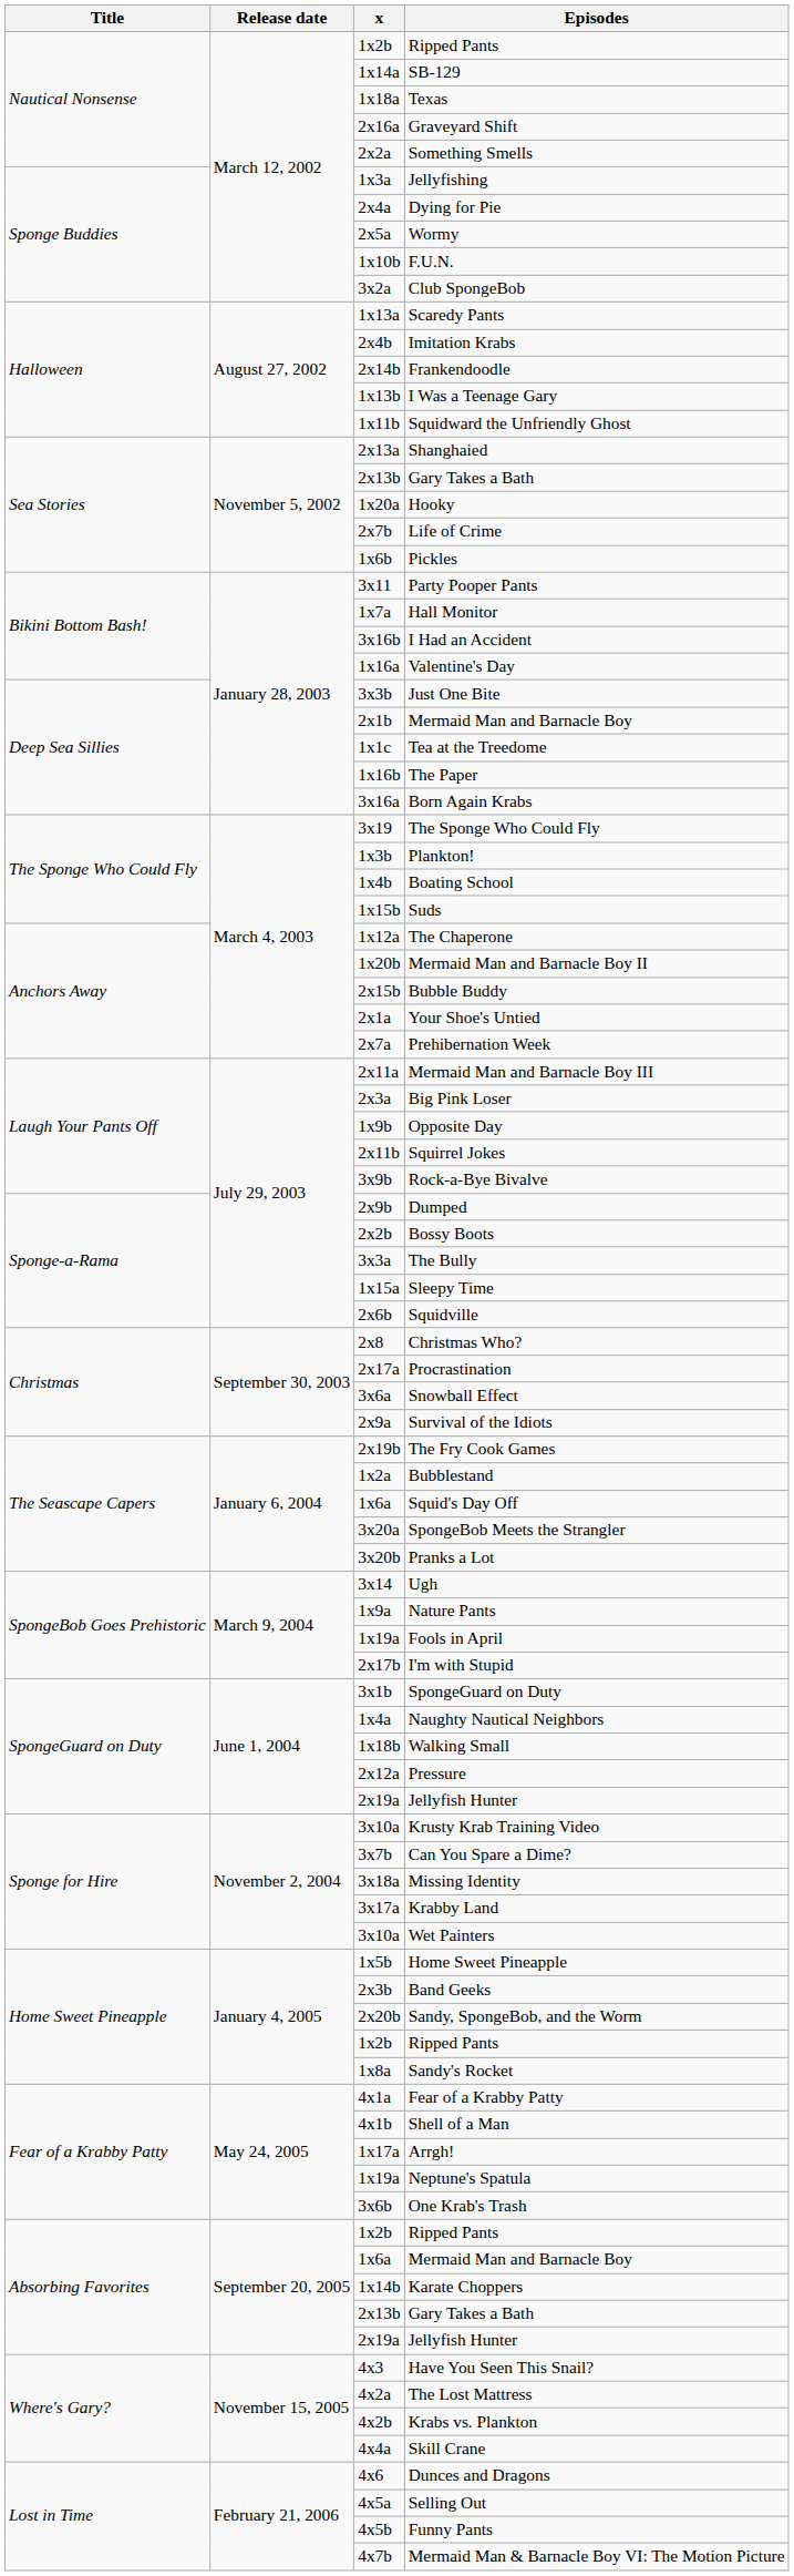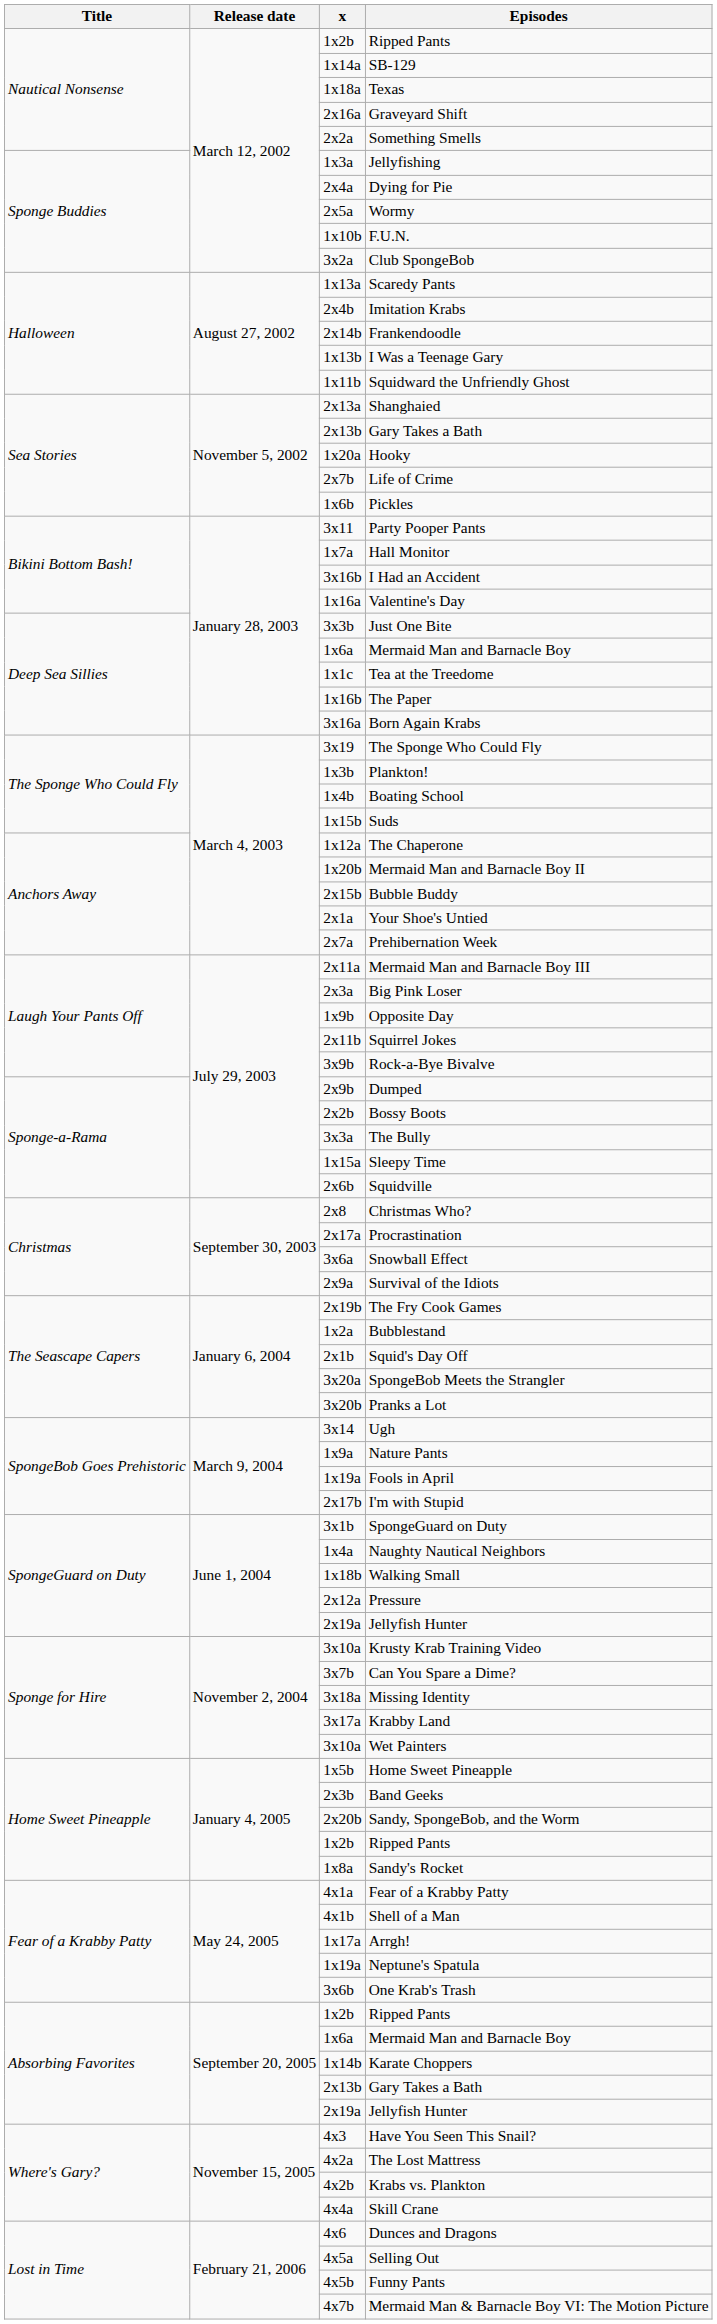 <table class="wikitable">
 <tr>
 <th>Title</th>
 <th>Release date</th>
 <th>x</th>
 <th>Episodes</th>
 </tr>
 <tr>
 <td rowspan="5"><em>Nautical Nonsense</em></td>
 <td rowspan="10">March 12, 2002</td>
 <td>1x2b</td>
 <td>Ripped Pants</td>
 </tr>
 <tr>
 <td>1x14a</td>
 <td>SB-129</td>
 </tr>
 <tr>
 <td>1x18a</td>
 <td>Texas</td>
 </tr>
 <tr>
 <td>2x16a</td>
 <td>Graveyard Shift</td>
 </tr>
 <tr>
 <td>2x2a</td>
 <td>Something Smells</td>
 </tr>
 <tr>
 <td rowspan="5"><em>Sponge Buddies</em></td>
 <td>1x3a</td>
 <td>Jellyfishing</td>
 </tr>
 <tr>
 <td>2x4a</td>
 <td>Dying for Pie</td>
 </tr>
 <tr>
 <td>2x5a</td>
 <td>Wormy</td>
 </tr>
 <tr>
 <td>1x10b</td>
 <td>F.U.N.</td>
 </tr>
 <tr>
 <td>3x2a</td>
 <td>Club SpongeBob</td>
 </tr>
 <tr>
 <td rowspan="5"><em>Halloween</em></td>
 <td rowspan="5">August 27, 2002</td>
 <td>1x13a</td>
 <td>Scaredy Pants</td>
 </tr>
 <tr>
 <td>2x4b</td>
 <td>Imitation Krabs</td>
 </tr>
 <tr>
 <td>2x14b</td>
 <td>Frankendoodle</td>
 </tr>
 <tr>
 <td>1x13b</td>
 <td>I Was a Teenage Gary</td>
 </tr>
 <tr>
 <td>1x11b</td>
 <td>Squidward the Unfriendly Ghost</td>
 </tr>
 <tr>
 <td rowspan="5"><em>Sea Stories</em></td>
 <td rowspan="5">November 5, 2002</td>
 <td>2x13a</td>
 <td>Shanghaied</td>
 </tr>
 <tr>
 <td>2x13b</td>
 <td>Gary Takes a Bath</td>
 </tr>
 <tr>
 <td>1x20a</td>
 <td>Hooky</td>
 </tr>
 <tr>
 <td>2x7b</td>
 <td>Life of Crime</td>
 </tr>
 <tr>
 <td>1x6b</td>
 <td>Pickles</td>
 </tr>
 <tr>
 <td rowspan="4"><em>Bikini Bottom Bash!</em></td>
 <td rowspan="9">January 28, 2003</td>
 <td>3x11</td>
 <td>Party Pooper Pants</td>
 </tr>
 <tr>
 <td>1x7a</td>
 <td>Hall Monitor</td>
 </tr>
 <tr>
 <td>3x16b</td>
 <td>I Had an Accident</td>
 </tr>
 <tr>
 <td>1x16a</td>
 <td>Valentine's Day</td>
 </tr>
 <tr>
 <td rowspan="5"><em>Deep Sea Sillies</em></td>
 <td>3x3b</td>
 <td>Just One Bite</td>
 </tr>
 <tr>
-<td>2x1b</td>
+<td>1x6a</td>
 <td>Mermaid Man and Barnacle Boy</td>
 </tr>
 <tr>
 <td>1x1c</td>
 <td>Tea at the Treedome</td>
 </tr>
 <tr>
 <td>1x16b</td>
 <td>The Paper</td>
 </tr>
 <tr>
 <td>3x16a</td>
 <td>Born Again Krabs</td>
 </tr>
 <tr>
 <td rowspan="4"><em>The Sponge Who Could Fly</em></td>
 <td rowspan="9">March 4, 2003</td>
 <td>3x19</td>
 <td>The Sponge Who Could Fly</td>
 </tr>
 <tr>
 <td>1x3b</td>
 <td>Plankton!</td>
 </tr>
 <tr>
 <td>1x4b</td>
 <td>Boating School</td>
 </tr>
 <tr>
 <td>1x15b</td>
 <td>Suds</td>
 </tr>
 <tr>
 <td rowspan="5"><em>Anchors Away</em></td>
 <td>1x12a</td>
 <td>The Chaperone</td>
 </tr>
 <tr>
 <td>1x20b</td>
 <td>Mermaid Man and Barnacle Boy II</td>
 </tr>
 <tr>
 <td>2x15b</td>
 <td>Bubble Buddy</td>
 </tr>
 <tr>
 <td>2x1a</td>
 <td>Your Shoe's Untied</td>
 </tr>
 <tr>
 <td>2x7a</td>
 <td>Prehibernation Week</td>
 </tr>
 <tr>
 <td rowspan="5"><em>Laugh Your Pants Off</em></td>
 <td rowspan="10">July 29, 2003</td>
 <td>2x11a</td>
 <td>Mermaid Man and Barnacle Boy III</td>
 </tr>
 <tr>
 <td>2x3a</td>
 <td>Big Pink Loser</td>
 </tr>
 <tr>
 <td>1x9b</td>
 <td>Opposite Day</td>
 </tr>
 <tr>
 <td>2x11b</td>
 <td>Squirrel Jokes</td>
 </tr>
 <tr>
 <td>3x9b</td>
 <td>Rock-a-Bye Bivalve</td>
 </tr>
 <tr>
 <td rowspan="5"><em>Sponge-a-Rama</em></td>
 <td>2x9b</td>
 <td>Dumped</td>
 </tr>
 <tr>
 <td>2x2b</td>
 <td>Bossy Boots</td>
 </tr>
 <tr>
 <td>3x3a</td>
 <td>The Bully</td>
 </tr>
 <tr>
 <td>1x15a</td>
 <td>Sleepy Time</td>
 </tr>
 <tr>
 <td>2x6b</td>
 <td>Squidville</td>
 </tr>
 <tr>
 <td rowspan="4"><em>Christmas</em></td>
 <td rowspan="4">September 30, 2003</td>
 <td>2x8</td>
 <td>Christmas Who?</td>
 </tr>
 <tr>
 <td>2x17a</td>
 <td>Procrastination</td>
 </tr>
 <tr>
 <td>3x6a</td>
 <td>Snowball Effect</td>
 </tr>
 <tr>
 <td>2x9a</td>
 <td>Survival of the Idiots</td>
 </tr>
 <tr>
 <td rowspan="5"><em>The Seascape Capers</em></td>
 <td rowspan="5">January 6, 2004</td>
 <td>2x19b</td>
 <td>The Fry Cook Games</td>
 </tr>
 <tr>
 <td>1x2a</td>
 <td>Bubblestand</td>
 </tr>
 <tr>
-<td>1x6a</td>
+<td>2x1b</td>
 <td>Squid's Day Off</td>
 </tr>
 <tr>
 <td>3x20a</td>
 <td>SpongeBob Meets the Strangler</td>
 </tr>
 <tr>
 <td>3x20b</td>
 <td>Pranks a Lot</td>
 </tr>
 <tr>
 <td rowspan="4"><em>SpongeBob Goes Prehistoric</em></td>
 <td rowspan="4">March 9, 2004</td>
 <td>3x14</td>
 <td>Ugh</td>
 </tr>
 <tr>
 <td>1x9a</td>
 <td>Nature Pants</td>
 </tr>
 <tr>
 <td>1x19a</td>
 <td>Fools in April</td>
 </tr>
 <tr>
 <td>2x17b</td>
 <td>I'm with Stupid</td>
 </tr>
 <tr>
 <td rowspan="5"><em>SpongeGuard on Duty</em></td>
 <td rowspan="5">June 1, 2004</td>
 <td>3x1b</td>
 <td>SpongeGuard on Duty</td>
 </tr>
 <tr>
 <td>1x4a</td>
 <td>Naughty Nautical Neighbors</td>
 </tr>
 <tr>
 <td>1x18b</td>
 <td>Walking Small</td>
 </tr>
 <tr>
 <td>2x12a</td>
 <td>Pressure</td>
 </tr>
 <tr>
 <td>2x19a</td>
 <td>Jellyfish Hunter</td>
 </tr>
 <tr>
 <td rowspan="5"><em>Sponge for Hire</em></td>
 <td rowspan="5">November 2, 2004</td>
 <td>3x10a</td>
 <td>Krusty Krab Training Video</td>
 </tr>
 <tr>
 <td>3x7b</td>
 <td>Can You Spare a Dime?</td>
 </tr>
 <tr>
 <td>3x18a</td>
 <td>Missing Identity</td>
 </tr>
 <tr>
 <td>3x17a</td>
 <td>Krabby Land</td>
 </tr>
 <tr>
 <td>3x10a</td>
 <td>Wet Painters</td>
 </tr>
 <tr>
 <td rowspan="5"><em>Home Sweet Pineapple</em></td>
 <td rowspan="5">January 4, 2005</td>
 <td>1x5b</td>
 <td>Home Sweet Pineapple</td>
 </tr>
 <tr>
 <td>2x3b</td>
 <td>Band Geeks</td>
 </tr>
 <tr>
 <td>2x20b</td>
 <td>Sandy, SpongeBob, and the Worm</td>
 </tr>
 <tr>
 <td>1x2b</td>
 <td>Ripped Pants</td>
 </tr>
 <tr>
 <td>1x8a</td>
 <td>Sandy's Rocket</td>
 </tr>
 <tr>
 <td rowspan="5"><em>Fear of a Krabby Patty</em></td>
 <td rowspan="5">May 24, 2005</td>
 <td>4x1a</td>
 <td>Fear of a Krabby Patty</td>
 </tr>
 <tr>
 <td>4x1b</td>
 <td>Shell of a Man</td>
 </tr>
 <tr>
 <td>1x17a</td>
 <td>Arrgh!</td>
 </tr>
 <tr>
 <td>1x19a</td>
 <td>Neptune's Spatula</td>
 </tr>
 <tr>
 <td>3x6b</td>
 <td>One Krab's Trash</td>
 </tr>
 <tr>
 <td rowspan="5"><em>Absorbing Favorites</em></td>
 <td rowspan="5">September 20, 2005</td>
 <td>1x2b</td>
 <td>Ripped Pants</td>
 </tr>
 <tr>
 <td>1x6a</td>
 <td>Mermaid Man and Barnacle Boy</td>
 </tr>
 <tr>
 <td>1x14b</td>
 <td>Karate Choppers</td>
 </tr>
 <tr>
 <td>2x13b</td>
 <td>Gary Takes a Bath</td>
 </tr>
 <tr>
 <td>2x19a</td>
 <td>Jellyfish Hunter</td>
 </tr>
 <tr>
 <td rowspan="4"><em>Where's Gary?</em></td>
 <td rowspan="4">November 15, 2005</td>
 <td>4x3</td>
 <td>Have You Seen This Snail?</td>
 </tr>
 <tr>
 <td>4x2a</td>
 <td>The Lost Mattress</td>
 </tr>
 <tr>
 <td>4x2b</td>
 <td>Krabs vs. Plankton</td>
 </tr>
 <tr>
 <td>4x4a</td>
 <td>Skill Crane</td>
 </tr>
 <tr>
 <td rowspan="4"><em>Lost in Time</em></td>
 <td rowspan="4">February 21, 2006</td>
 <td>4x6</td>
 <td>Dunces and Dragons</td>
 </tr>
 <tr>
 <td>4x5a</td>
 <td>Selling Out</td>
 </tr>
 <tr>
 <td>4x5b</td>
 <td>Funny Pants</td>
 </tr>
 <tr>
 <td>4x7b</td>
 <td>Mermaid Man & Barnacle Boy VI: The Motion Picture</td>
 </tr>
 </table>
